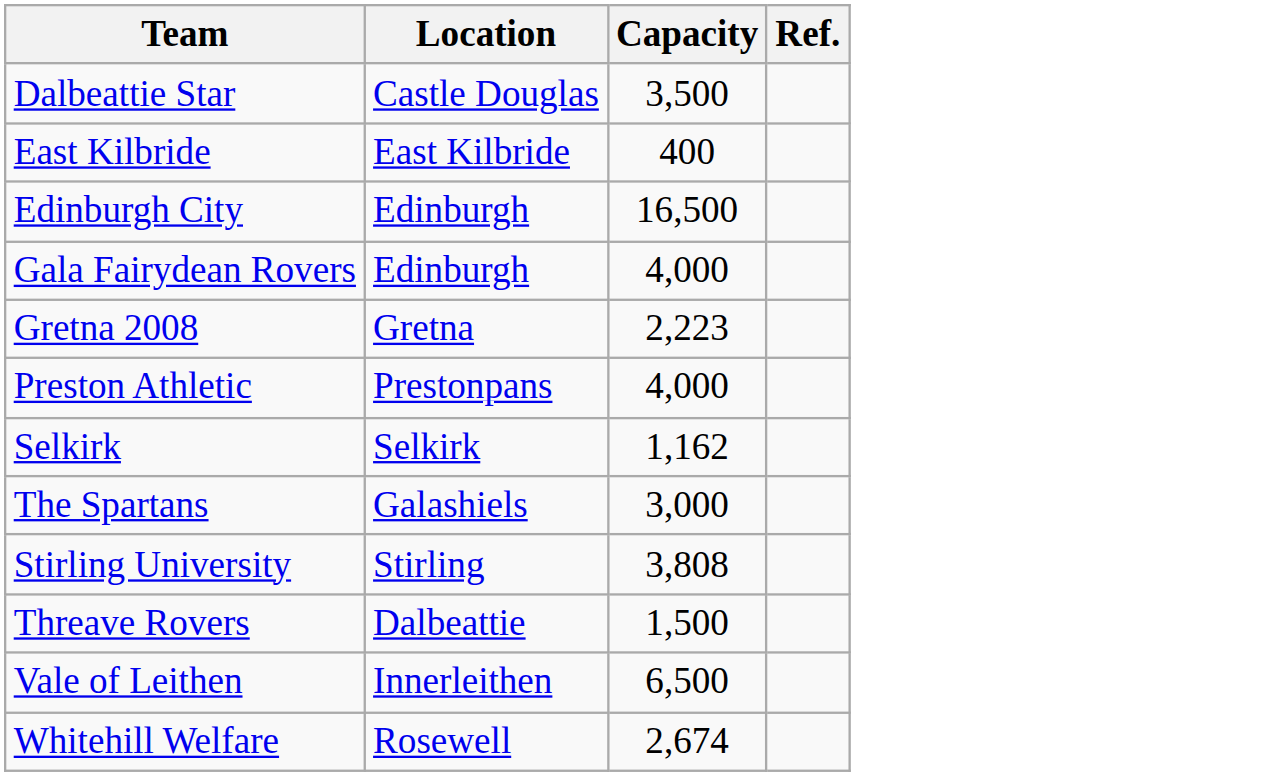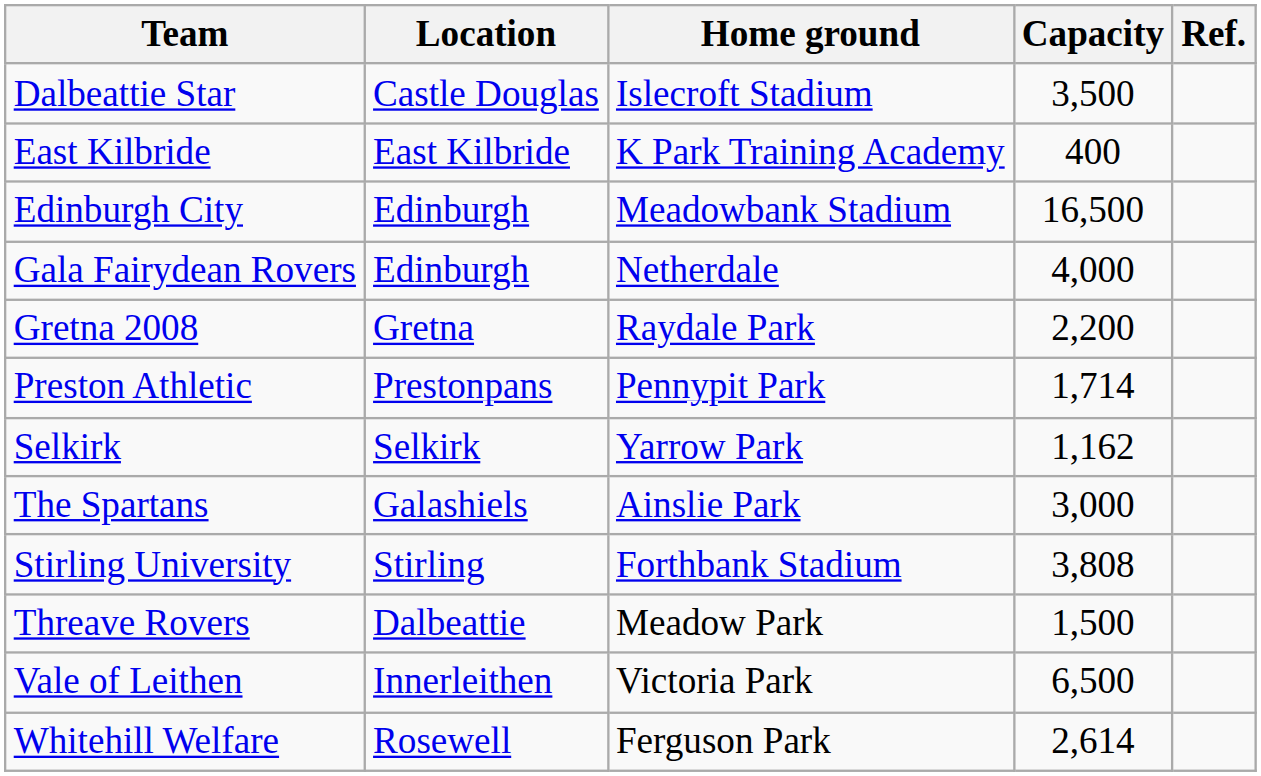 <table class="wikitable sortable">
 <tr>
 <th>Team</th>
 <th>Location</th>
+<th>Home ground</th>
 <th>Capacity</th>
 <th>Ref.</th>
 </tr>
 <tr>
 <td><a href='#'>Dalbeattie Star</a></td>
 <td><a href='#'>Castle Douglas</a></td>
+<td><a href='#'>Islecroft Stadium</a></td>
 <td align=center>3,500</td>
 <td></td>
 </tr>
 <tr>
 <td><a href='#'>East Kilbride</a></td>
 <td><a href='#'>East Kilbride</a></td>
+<td><a href='#'>K Park Training Academy</a></td>
 <td align=center>400</td>
 <td></td>
 </tr>
 <tr>
 <td><a href='#'>Edinburgh City</a></td>
 <td><a href='#'>Edinburgh</a></td>
+<td><a href='#'>Meadowbank Stadium</a></td>
 <td align=center>16,500</td>
 <td></td>
 </tr>
 <tr>
 <td><a href='#'>Gala Fairydean Rovers</a></td>
 <td><a href='#'>Edinburgh</a></td>
+<td><a href='#'>Netherdale</a></td>
 <td align=center>4,000</td>
 <td></td>
 </tr>
 <tr>
 <td><a href='#'>Gretna 2008</a></td>
 <td><a href='#'>Gretna</a></td>
-<td align=center>2,223</td>
+<td><a href='#'>Raydale Park</a></td>
+<td align=center>2,200</td>
 <td></td>
 </tr>
 <tr>
 <td><a href='#'>Preston Athletic</a></td>
 <td><a href='#'>Prestonpans</a></td>
-<td align=center>4,000</td>
+<td><a href='#'>Pennypit Park</a></td>
+<td align=center>1,714</td>
 <td></td>
 </tr>
 <tr>
 <td><a href='#'>Selkirk</a></td>
 <td><a href='#'>Selkirk</a></td>
+<td><a href='#'>Yarrow Park</a></td>
 <td align=center>1,162</td>
 <td></td>
 </tr>
 <tr>
 <td><a href='#'>The Spartans</a></td>
 <td><a href='#'>Galashiels</a></td>
+<td><a href='#'>Ainslie Park</a></td>
 <td align=center>3,000</td>
 <td></td>
 </tr>
 <tr>
 <td><a href='#'>Stirling University</a></td>
 <td><a href='#'>Stirling</a></td>
+<td><a href='#'>Forthbank Stadium</a></td>
 <td align=center>3,808</td>
 <td></td>
 </tr>
 <tr>
 <td><a href='#'>Threave Rovers</a></td>
 <td><a href='#'>Dalbeattie</a></td>
+<td>Meadow Park</td>
 <td align=center>1,500</td>
 <td></td>
 </tr>
 <tr>
 <td><a href='#'>Vale of Leithen</a></td>
 <td><a href='#'>Innerleithen</a></td>
+<td>Victoria Park</td>
 <td align=center>6,500</td>
 <td></td>
 </tr>
 <tr>
 <td><a href='#'>Whitehill Welfare</a></td>
 <td><a href='#'>Rosewell</a></td>
-<td align=center>2,674</td>
+<td>Ferguson Park</td>
+<td align=center>2,614</td>
 <td></td>
 </tr>
 </table>
